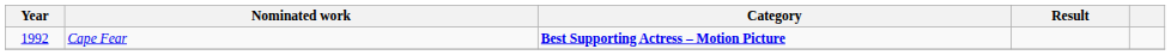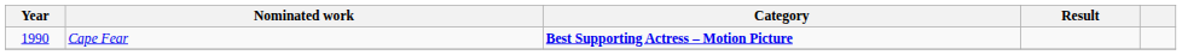 <table class="wikitable" style="width:85%;">
 <tr>
 <th width=5%>Year</th>
 <th style="width:40%;">Nominated work</th>
 <th style="width:40%;">Category</th>
 <th style="width:10%;">Result</th>
 <th width=3%></th>
 </tr>
 <tr>
-<td style="text-align:center;"><a href='#'>1992</a></td>
+<td style="text-align:center;"><a href='#'>1990</a></td>
 <td><em><a href='#'>Cape Fear</a></em></td>
 <td><strong><a href='#'>Best Supporting Actress – Motion Picture</a></strong></td>
 <td></td>
 <td style="text-align:center;"></td>
 </tr>
 <tr>
 </tr>
 </table>
